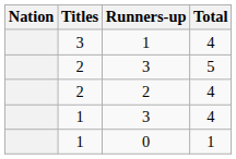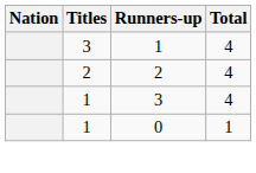 <table class="wikitable plainrowheaders sortable">
 <tr>
 <th scope="col">Nation</th>
 <th scope="col">Titles</th>
 <th scope="col">Runners-up</th>
 <th scope="col">Total</th>
 </tr>
 <tr>
 <th scope=row></th>
 <td align=center>3</td>
 <td align=center>1</td>
 <td align=center>4</td>
-</tr>
-<tr>
-<th scope=row></th>
-<td align=center>2</td>
-<td align=center>3</td>
-<td align=center>5</td>
 </tr>
 <tr>
 <th scope=row></th>
 <td align=center>2</td>
 <td align=center>2</td>
 <td align=center>4</td>
 </tr>
 <tr>
 <th scope=row></th>
 <td align=center>1</td>
 <td align=center>3</td>
 <td align=center>4</td>
 </tr>
 <tr>
 <th scope=row></th>
 <td align=center>1</td>
 <td align=center>0</td>
 <td align=center>1</td>
 </tr>
 </table>
